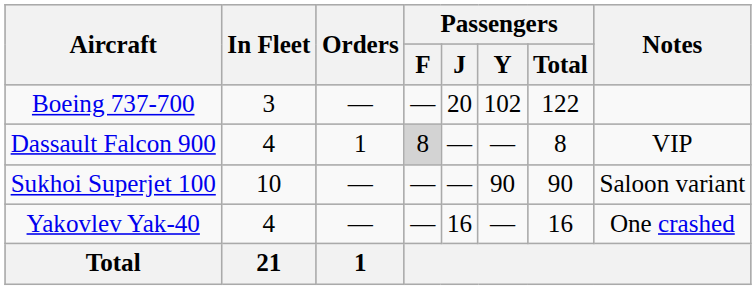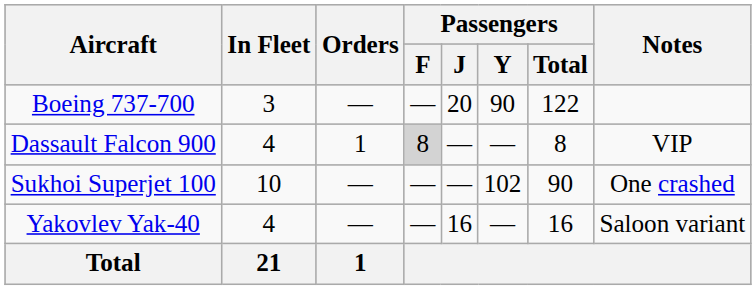 <table class="wikitable" style="border-collapse:collapse;text-align:center;margin:1em auto;">
 <tr>
 <th rowspan="2">Aircraft</th>
 <th rowspan="2">In Fleet</th>
 <th rowspan="2">Orders</th>
 <th colspan="4">Passengers</th>
 <th rowspan="2">Notes</th>
 </tr>
 <tr>
 <th><abbr>F</abbr></th>
 <th><abbr>J</abbr></th>
 <th><abbr>Y</abbr></th>
 <th>Total</th>
 </tr>
 <tr>
 <td><a href='#'>Boeing 737-700</a></td>
 <td>3</td>
 <td>—</td>
 <td>—</td>
 <td>20</td>
-<td>102</td>
+<td>90</td>
 <td>122</td>
 <td></td>
 </tr>
 <tr>
 <td><a href='#'>Dassault Falcon 900</a></td>
 <td>4</td>
 <td>1</td>
 <td style="background: lightgrey;">8</td>
 <td>—</td>
 <td>—</td>
 <td>8</td>
 <td>VIP</td>
 </tr>
 <tr>
 <td><a href='#'>Sukhoi Superjet 100</a></td>
 <td>10</td>
 <td>—</td>
 <td>—</td>
 <td>—</td>
+<td>102</td>
 <td>90</td>
-<td>90</td>
-<td>Saloon variant</td>
+<td>One <a href='#'>crashed</a></td>
 </tr>
 <tr>
 <td><a href='#'>Yakovlev Yak-40</a></td>
 <td>4</td>
 <td>—</td>
 <td>—</td>
 <td>16</td>
 <td>—</td>
 <td>16</td>
-<td>One <a href='#'>crashed</a></td>
+<td>Saloon variant</td>
 </tr>
 <tr>
 <th>Total</th>
 <th>21</th>
 <th>1</th>
 <th colspan="5"></th>
 </tr>
 </table>
